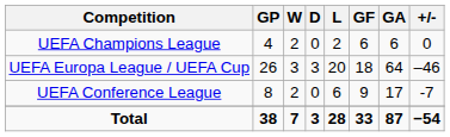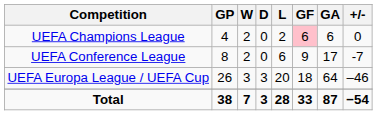 <table class="wikitable" style="text-align:center">
 <tr>
 <th>Competition</th>
 <th>GP</th>
 <th>W</th>
 <th>D</th>
 <th>L</th>
 <th>GF</th>
 <th>GA</th>
 <th>+/-</th>
 </tr>
 <tr>
 <td><a href='#'>UEFA Champions League</a></td>
 <td>4</td>
 <td>2</td>
 <td>0</td>
 <td>2</td>
-<td>6</td>
+<td style="background: pink;">6</td>
 <td>6</td>
 <td>0</td>
+</tr>
+<tr>
+<td><a href='#'>UEFA Conference League</a></td>
+<td>8</td>
+<td>2</td>
+<td>0</td>
+<td>6</td>
+<td>9</td>
+<td>17</td>
+<td>-7</td>
 </tr>
 <tr>
 <td><a href='#'>UEFA Europa League / UEFA Cup</a></td>
 <td>26</td>
 <td>3</td>
 <td>3</td>
 <td>20</td>
 <td>18</td>
 <td>64</td>
 <td>–46</td>
-</tr>
-<tr>
-<td><a href='#'>UEFA Conference League</a></td>
-<td>8</td>
-<td>2</td>
-<td>0</td>
-<td>6</td>
-<td>9</td>
-<td>17</td>
-<td>-7</td>
 </tr>
 <tr>
 </tr>
 <tr class="unsortable">
 <td><strong>Total</strong></td>
 <td><strong>38</strong></td>
 <td><strong>7</strong></td>
 <td><strong>3</strong></td>
 <td><strong>28</strong></td>
 <td><strong>33</strong></td>
 <td><strong>87</strong></td>
 <td><strong>−54</strong></td>
 </tr>
 </table>
